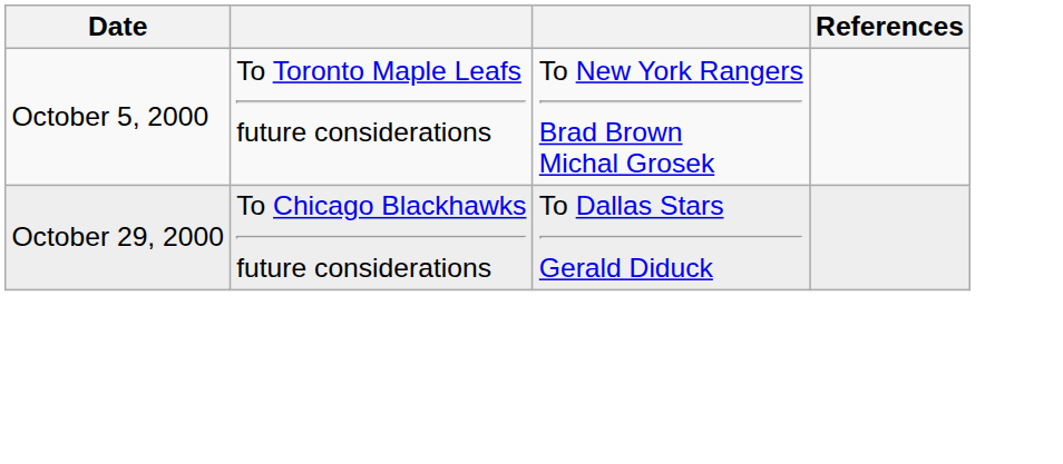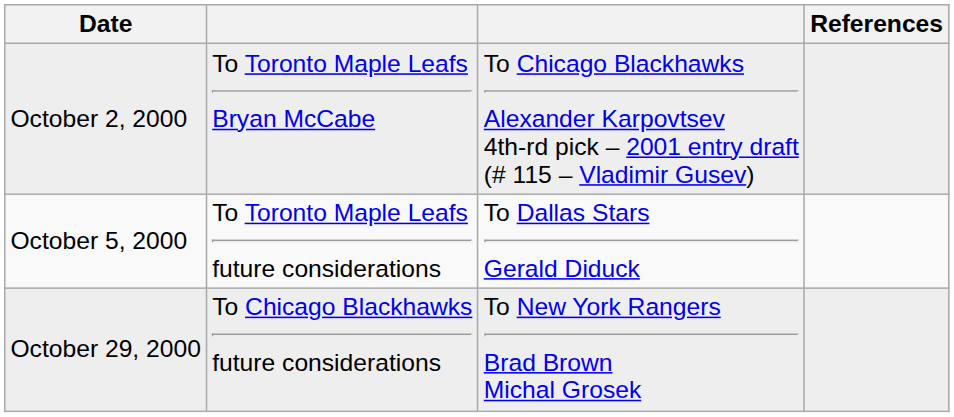 <table class="wikitable">
 <tr>
 <th>Date</th>
 <th></th>
 <th></th>
 <th>References</th>
 </tr>
+<tr bgcolor="#eeeeee">
+<td>October 2, 2000</td>
+<td valign="top">To <a href='#'>Toronto Maple Leafs</a><hr><a href='#'>Bryan McCabe</a></td>
+<td valign="top">To <a href='#'>Chicago Blackhawks</a><hr><a href='#'>Alexander Karpovtsev</a><br>4th-rd pick – <a href='#'>2001 entry draft</a><br>(# 115 – <a href='#'>Vladimir Gusev</a>)</td>
+<td></td>
+</tr>
 <tr>
 <td>October 5, 2000</td>
 <td valign="top">To <a href='#'>Toronto Maple Leafs</a><hr>future considerations</td>
-<td valign="top">To <a href='#'>New York Rangers</a><hr><a href='#'>Brad Brown</a><br><a href='#'>Michal Grosek</a></td>
+<td valign="top">To <a href='#'>Dallas Stars</a><hr><a href='#'>Gerald Diduck</a></td>
 <td></td>
 </tr>
 <tr bgcolor="#eeeeee">
 <td>October 29, 2000</td>
 <td valign="top">To <a href='#'>Chicago Blackhawks</a><hr>future considerations</td>
-<td valign="top">To <a href='#'>Dallas Stars</a><hr><a href='#'>Gerald Diduck</a></td>
+<td valign="top">To <a href='#'>New York Rangers</a><hr><a href='#'>Brad Brown</a><br><a href='#'>Michal Grosek</a></td>
 <td></td>
 </tr>
 </table>
